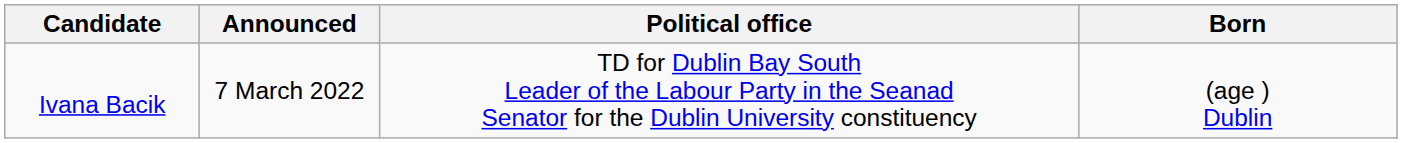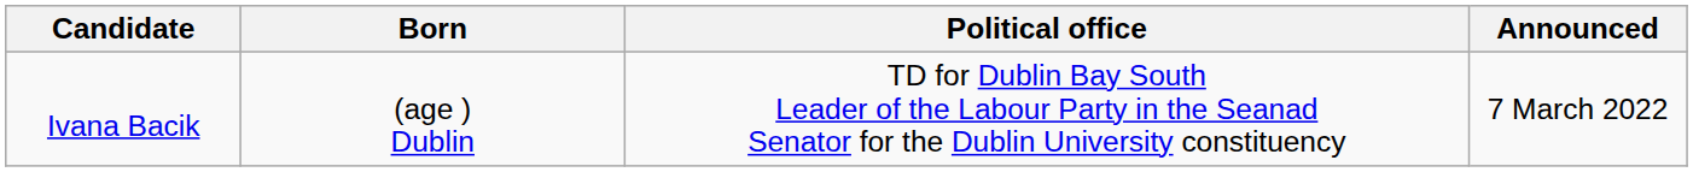 <table class="wikitable sortable" style="text-align:center">
 <tr>
 <th scope="col" style="width: 120px;">Candidate</th>
+<th scope="col" style="width: 200px;">Born</th>
+<th scope="col" style="width: 450px;">Political office</th>
 <th scope="col" style="width: 110px;">Announced</th>
-<th scope="col" style="width: 450px;">Political office</th>
-<th scope="col" style="width: 200px;">Born</th>
 </tr>
 <tr>
 <td><br><a href='#'>Ivana Bacik</a></td>
+<td><br>(age )<br><a href='#'>Dublin</a></td>
+<td>TD for <a href='#'>Dublin Bay South</a> <br><a href='#'>Leader of the Labour Party in the Seanad</a> <br><a href='#'>Senator</a> for the <a href='#'>Dublin University</a> constituency </td>
 <td>7 March 2022</td>
-<td>TD for <a href='#'>Dublin Bay South</a> <br><a href='#'>Leader of the Labour Party in the Seanad</a> <br><a href='#'>Senator</a> for the <a href='#'>Dublin University</a> constituency </td>
-<td><br>(age )<br><a href='#'>Dublin</a></td>
 </tr>
 </table>
